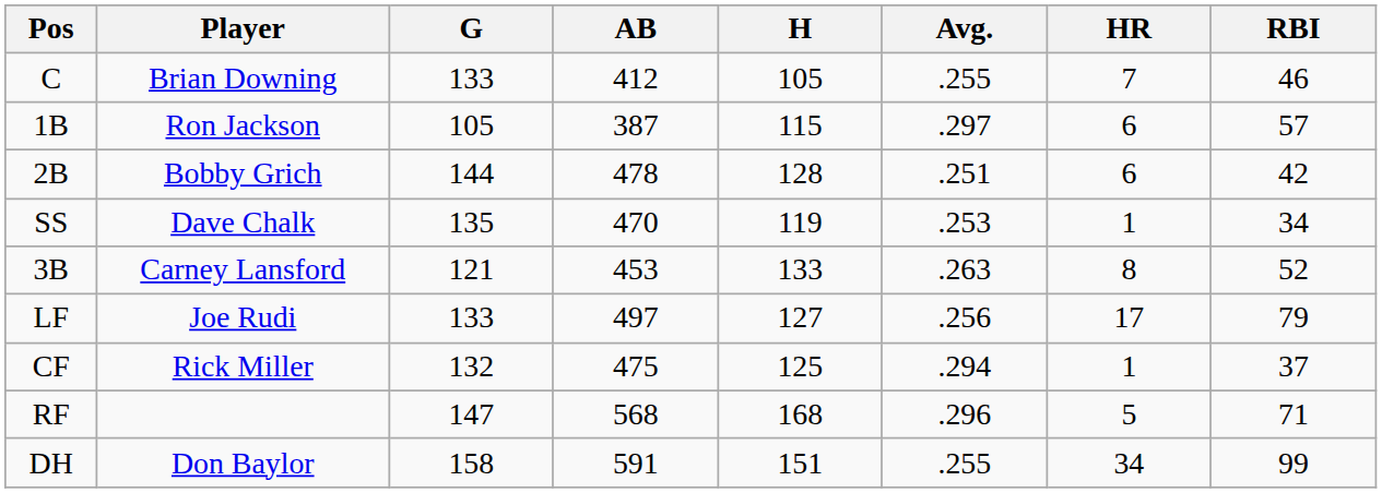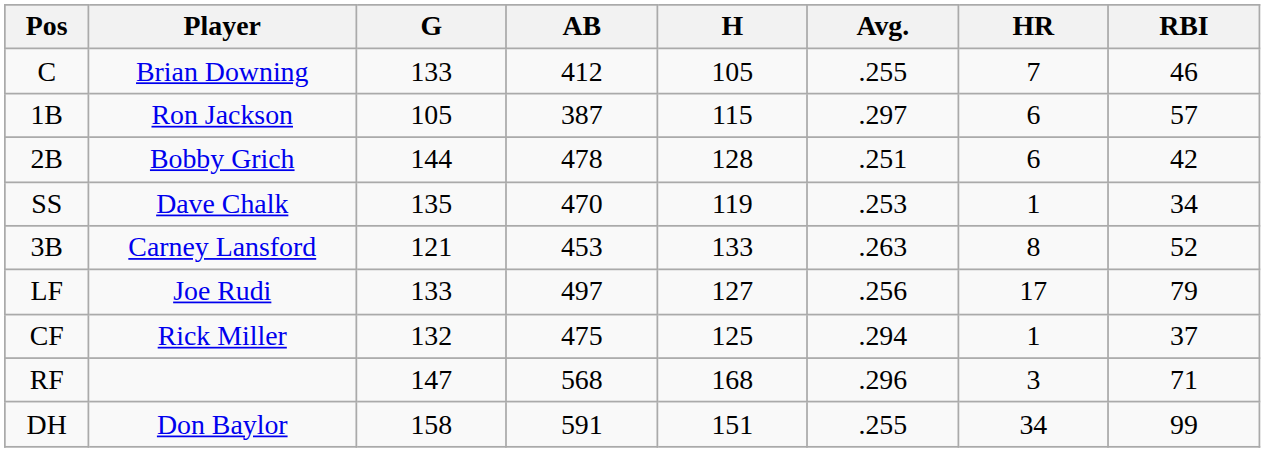 <table class="wikitable sortable">
 <tr>
 <th bgcolor="#DDDDFF" width="5%">Pos</th>
 <th bgcolor="#DDDDFF" width="16%">Player</th>
 <th bgcolor="#DDDDFF" width="9%">G</th>
 <th bgcolor="#DDDDFF" width="9%">AB</th>
 <th bgcolor="#DDDDFF" width="9%">H</th>
 <th bgcolor="#DDDDFF" width="9%">Avg.</th>
 <th bgcolor="#DDDDFF" width="9%">HR</th>
 <th bgcolor="#DDDDFF" width="9%">RBI</th>
 </tr>
 <tr align="center">
 <td>C</td>
 <td><a href='#'>Brian Downing</a></td>
 <td>133</td>
 <td>412</td>
 <td>105</td>
 <td>.255</td>
 <td>7</td>
 <td>46</td>
 </tr>
 <tr align=center>
 <td>1B</td>
 <td><a href='#'>Ron Jackson</a></td>
 <td>105</td>
 <td>387</td>
 <td>115</td>
 <td>.297</td>
 <td>6</td>
 <td>57</td>
 </tr>
 <tr align=center>
 <td>2B</td>
 <td><a href='#'>Bobby Grich</a></td>
 <td>144</td>
 <td>478</td>
 <td>128</td>
 <td>.251</td>
 <td>6</td>
 <td>42</td>
 </tr>
 <tr align=center>
 <td>SS</td>
 <td><a href='#'>Dave Chalk</a></td>
 <td>135</td>
 <td>470</td>
 <td>119</td>
 <td>.253</td>
 <td>1</td>
 <td>34</td>
 </tr>
 <tr align=center>
 <td>3B</td>
 <td><a href='#'>Carney Lansford</a></td>
 <td>121</td>
 <td>453</td>
 <td>133</td>
 <td>.263</td>
 <td>8</td>
 <td>52</td>
 </tr>
 <tr align=center>
 <td>LF</td>
 <td><a href='#'>Joe Rudi</a></td>
 <td>133</td>
 <td>497</td>
 <td>127</td>
 <td>.256</td>
 <td>17</td>
 <td>79</td>
 </tr>
 <tr align=center>
 <td>CF</td>
 <td><a href='#'>Rick Miller</a></td>
 <td>132</td>
 <td>475</td>
 <td>125</td>
 <td>.294</td>
 <td>1</td>
 <td>37</td>
 </tr>
 <tr align=center>
 <td>RF</td>
 <td></td>
 <td>147</td>
 <td>568</td>
 <td>168</td>
 <td>.296</td>
-<td>5</td>
+<td>3</td>
 <td>71</td>
 </tr>
 <tr align="center">
 <td>DH</td>
 <td><a href='#'>Don Baylor</a></td>
 <td>158</td>
 <td>591</td>
 <td>151</td>
 <td>.255</td>
 <td>34</td>
 <td>99</td>
 </tr>
 </table>
